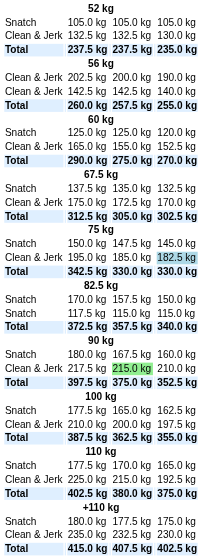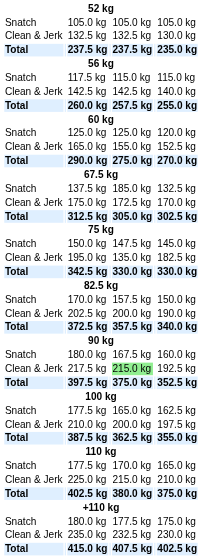 <table>
 <tr>
 <th colspan=7>52 kg</th>
 </tr>
 <tr>
 <td>Snatch</td>
 <td></td>
 <td>105.0 kg</td>
 <td></td>
 <td>105.0 kg</td>
 <td></td>
 <td>105.0 kg</td>
 </tr>
 <tr>
 <td>Clean & Jerk</td>
 <td></td>
 <td>132.5 kg</td>
 <td></td>
 <td>132.5 kg</td>
 <td></td>
 <td>130.0 kg</td>
 </tr>
 <tr bgcolor=#dfefff>
 <td><strong>Total</strong></td>
 <td></td>
 <td><strong>237.5 kg</strong></td>
 <td></td>
 <td><strong>237.5 kg</strong></td>
 <td></td>
 <td><strong>235.0 kg</strong></td>
 </tr>
 <tr>
 <th colspan=7>56 kg</th>
 </tr>
 <tr>
-<td>Clean & Jerk</td>
+<td>Snatch</td>
 <td></td>
-<td>202.5 kg</td>
+<td>117.5 kg</td>
 <td></td>
-<td>200.0 kg</td>
+<td>115.0 kg</td>
 <td></td>
-<td>190.0 kg</td>
+<td>115.0 kg</td>
 </tr>
 <tr>
 <td>Clean & Jerk</td>
 <td></td>
 <td>142.5 kg</td>
 <td></td>
 <td>142.5 kg</td>
 <td></td>
 <td>140.0 kg</td>
 </tr>
 <tr bgcolor=#dfefff>
 <td><strong>Total</strong></td>
 <td></td>
 <td><strong>260.0 kg</strong></td>
 <td></td>
 <td><strong>257.5 kg</strong></td>
 <td></td>
 <td><strong>255.0 kg</strong></td>
 </tr>
 <tr>
 <th colspan=7>60 kg</th>
 </tr>
 <tr>
 <td>Snatch</td>
 <td></td>
 <td>125.0 kg</td>
 <td></td>
 <td>125.0 kg</td>
 <td></td>
 <td>120.0 kg</td>
 </tr>
 <tr>
 <td>Clean & Jerk</td>
 <td></td>
 <td>165.0 kg</td>
 <td></td>
 <td>155.0 kg</td>
 <td></td>
 <td>152.5 kg</td>
 </tr>
 <tr bgcolor=#dfefff>
 <td><strong>Total</strong></td>
 <td></td>
 <td><strong>290.0 kg</strong></td>
 <td></td>
 <td><strong>275.0 kg</strong></td>
 <td></td>
 <td><strong>270.0 kg</strong></td>
 </tr>
 <tr>
 <th colspan=7>67.5 kg</th>
 </tr>
 <tr>
 <td>Snatch</td>
 <td></td>
 <td>137.5 kg</td>
 <td></td>
-<td>135.0 kg</td>
+<td>185.0 kg</td>
 <td></td>
 <td>132.5 kg</td>
 </tr>
 <tr>
 <td>Clean & Jerk</td>
 <td></td>
 <td>175.0 kg</td>
 <td></td>
 <td>172.5 kg</td>
 <td></td>
 <td>170.0 kg</td>
 </tr>
 <tr bgcolor=#dfefff>
 <td><strong>Total</strong></td>
 <td></td>
 <td><strong>312.5 kg</strong></td>
 <td></td>
 <td><strong>305.0 kg</strong></td>
 <td></td>
 <td><strong>302.5 kg</strong></td>
 </tr>
 <tr>
 <th colspan=7>75 kg</th>
 </tr>
 <tr>
 <td>Snatch</td>
 <td></td>
 <td>150.0 kg</td>
 <td></td>
 <td>147.5 kg</td>
 <td></td>
 <td>145.0 kg</td>
 </tr>
 <tr>
 <td>Clean & Jerk</td>
 <td></td>
 <td>195.0 kg</td>
 <td></td>
-<td>185.0 kg</td>
+<td>135.0 kg</td>
 <td></td>
-<td style="background: lightblue;">182.5 kg</td>
+<td>182.5 kg</td>
 </tr>
 <tr bgcolor=#dfefff>
 <td><strong>Total</strong></td>
 <td></td>
 <td><strong>342.5 kg</strong></td>
 <td></td>
 <td><strong>330.0 kg</strong></td>
 <td></td>
 <td><strong>330.0 kg</strong></td>
 </tr>
 <tr>
 <th colspan=7>82.5 kg</th>
 </tr>
 <tr>
 <td>Snatch</td>
 <td></td>
 <td>170.0 kg</td>
 <td></td>
 <td>157.5 kg</td>
 <td></td>
 <td>150.0 kg</td>
 </tr>
 <tr>
-<td>Snatch</td>
+<td>Clean & Jerk</td>
 <td></td>
-<td>117.5 kg</td>
+<td>202.5 kg</td>
 <td></td>
-<td>115.0 kg</td>
+<td>200.0 kg</td>
 <td></td>
-<td>115.0 kg</td>
+<td>190.0 kg</td>
 </tr>
 <tr bgcolor=#dfefff>
 <td><strong>Total</strong></td>
 <td></td>
 <td><strong>372.5 kg</strong></td>
 <td></td>
 <td><strong>357.5 kg</strong></td>
 <td></td>
 <td><strong>340.0 kg</strong></td>
 </tr>
 <tr>
 <th colspan=7>90 kg</th>
 </tr>
 <tr>
 <td>Snatch</td>
 <td></td>
 <td>180.0 kg</td>
 <td></td>
 <td>167.5 kg</td>
 <td></td>
 <td>160.0 kg</td>
 </tr>
 <tr>
 <td>Clean & Jerk</td>
 <td></td>
 <td>217.5 kg</td>
 <td></td>
 <td style="background: lightgreen;">215.0 kg</td>
 <td></td>
-<td>210.0 kg</td>
+<td>192.5 kg</td>
 </tr>
 <tr bgcolor=#dfefff>
 <td><strong>Total</strong></td>
 <td></td>
 <td><strong>397.5 kg</strong></td>
 <td></td>
 <td><strong>375.0 kg</strong></td>
 <td></td>
 <td><strong>352.5 kg</strong></td>
 </tr>
 <tr>
 <th colspan=7>100 kg</th>
 </tr>
 <tr>
 <td>Snatch</td>
 <td></td>
 <td>177.5 kg</td>
 <td></td>
 <td>165.0 kg</td>
 <td></td>
 <td>162.5 kg</td>
 </tr>
 <tr>
 <td>Clean & Jerk</td>
 <td></td>
 <td>210.0 kg</td>
 <td></td>
 <td>200.0 kg</td>
 <td></td>
 <td>197.5 kg</td>
 </tr>
 <tr bgcolor=#dfefff>
 <td><strong>Total</strong></td>
 <td></td>
 <td><strong>387.5 kg</strong></td>
 <td></td>
 <td><strong>362.5 kg</strong></td>
 <td></td>
 <td><strong>355.0 kg</strong></td>
 </tr>
 <tr>
 <th colspan=7>110 kg</th>
 </tr>
 <tr>
 <td>Snatch</td>
 <td></td>
 <td>177.5 kg</td>
 <td></td>
 <td>170.0 kg</td>
 <td></td>
 <td>165.0 kg</td>
 </tr>
 <tr>
 <td>Clean & Jerk</td>
 <td></td>
 <td>225.0 kg</td>
 <td></td>
 <td>215.0 kg</td>
 <td></td>
-<td>192.5 kg</td>
+<td>210.0 kg</td>
 </tr>
 <tr bgcolor=#dfefff>
 <td><strong>Total</strong></td>
 <td></td>
 <td><strong>402.5 kg</strong></td>
 <td></td>
 <td><strong>380.0 kg</strong></td>
 <td></td>
 <td><strong>375.0 kg</strong></td>
 </tr>
 <tr>
 <th colspan=7>+110 kg</th>
 </tr>
 <tr>
 <td>Snatch</td>
 <td></td>
 <td>180.0 kg</td>
 <td></td>
 <td>177.5 kg</td>
 <td></td>
 <td>175.0 kg</td>
 </tr>
 <tr>
 <td>Clean & Jerk</td>
 <td></td>
 <td>235.0 kg</td>
 <td></td>
 <td>232.5 kg</td>
 <td></td>
 <td>230.0 kg</td>
 </tr>
 <tr bgcolor=#dfefff>
 <td><strong>Total</strong></td>
 <td></td>
 <td><strong>415.0 kg</strong></td>
 <td></td>
 <td><strong>407.5 kg</strong></td>
 <td></td>
 <td><strong>402.5 kg</strong></td>
 </tr>
 </table>
